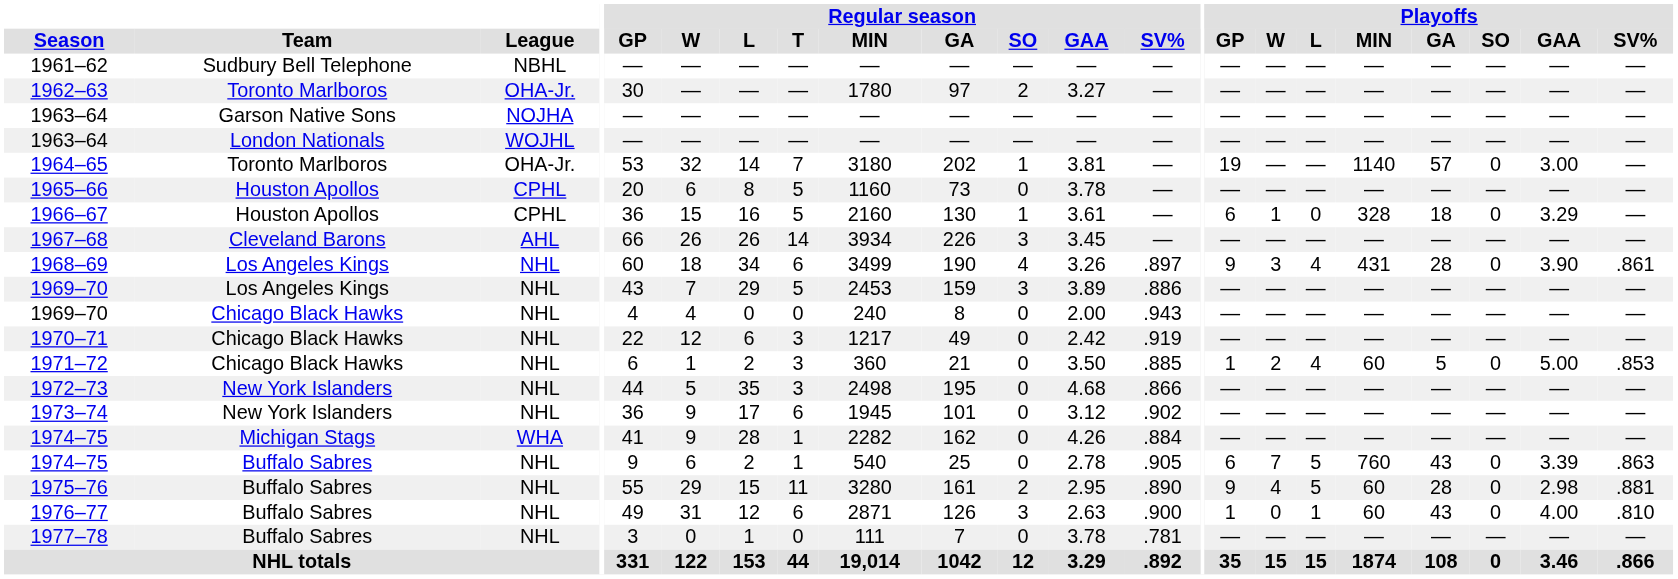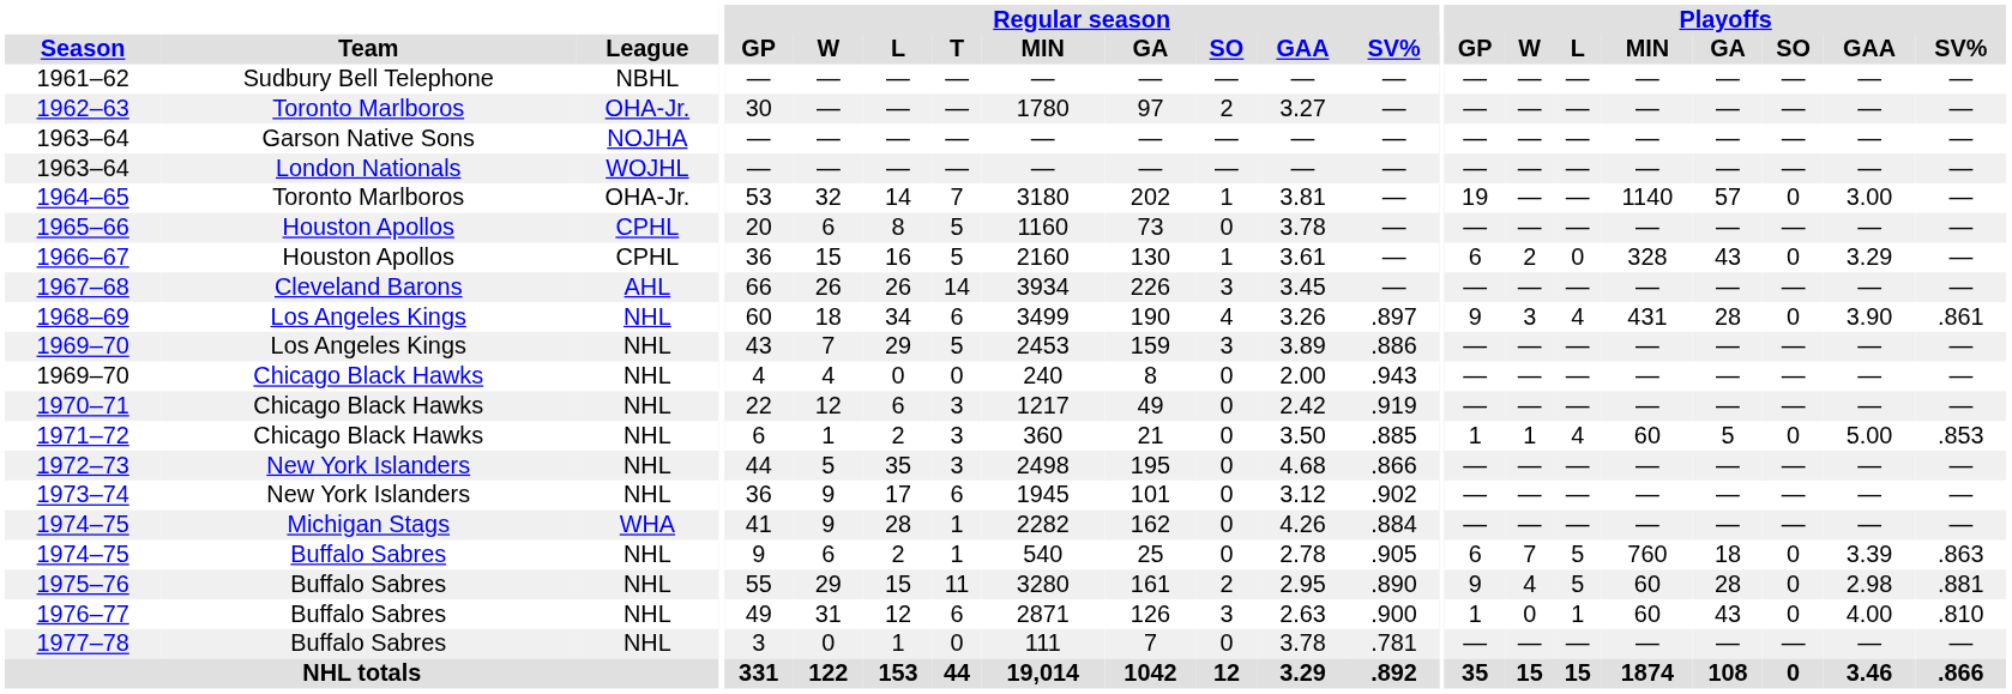 <table border="0" cellpadding="1" cellspacing="0" style="text-align:center; width:85%">
 <tr ALIGN="center" bgcolor="#e0e0e0">
 <th align="center" colspan="3" bgcolor="#ffffff"></th>
 <th align="center" rowspan="99" bgcolor="#ffffff"></th>
 <th align="center" colspan="9" bgcolor="#e0e0e0"><a href='#'>Regular season</a></th>
 <th align="center" rowspan="99" bgcolor="#ffffff"></th>
 <th align="center" colspan="8" bgcolor="#e0e0e0"><a href='#'>Playoffs</a></th>
 </tr>
 <tr ALIGN="center" bgcolor="#e0e0e0">
 <th><a href='#'>Season</a></th>
 <th>Team</th>
 <th>League</th>
 <th>GP</th>
 <th>W</th>
 <th>L</th>
 <th>T</th>
 <th>MIN</th>
 <th>GA</th>
 <th><a href='#'>SO</a></th>
 <th><a href='#'>GAA</a></th>
 <th><a href='#'>SV%</a></th>
 <th>GP</th>
 <th>W</th>
 <th>L</th>
 <th>MIN</th>
 <th>GA</th>
 <th>SO</th>
 <th>GAA</th>
 <th>SV%</th>
 </tr>
 <tr>
 <td>1961–62</td>
 <td>Sudbury Bell Telephone</td>
 <td>NBHL</td>
 <td>—</td>
 <td>—</td>
 <td>—</td>
 <td>—</td>
 <td>—</td>
 <td>—</td>
 <td>—</td>
 <td>—</td>
 <td>—</td>
 <td>—</td>
 <td>—</td>
 <td>—</td>
 <td>—</td>
 <td>—</td>
 <td>—</td>
 <td>—</td>
 <td>—</td>
 </tr>
 <tr bgcolor="#f0f0f0">
 <td><a href='#'>1962–63</a></td>
 <td><a href='#'>Toronto Marlboros</a></td>
 <td><a href='#'>OHA-Jr.</a></td>
 <td>30</td>
 <td>—</td>
 <td>—</td>
 <td>—</td>
 <td>1780</td>
 <td>97</td>
 <td>2</td>
 <td>3.27</td>
 <td>—</td>
 <td>—</td>
 <td>—</td>
 <td>—</td>
 <td>—</td>
 <td>—</td>
 <td>—</td>
 <td>—</td>
 <td>—</td>
 </tr>
 <tr>
 <td>1963–64</td>
 <td>Garson Native Sons</td>
 <td><a href='#'>NOJHA</a></td>
 <td>—</td>
 <td>—</td>
 <td>—</td>
 <td>—</td>
 <td>—</td>
 <td>—</td>
 <td>—</td>
 <td>—</td>
 <td>—</td>
 <td>—</td>
 <td>—</td>
 <td>—</td>
 <td>—</td>
 <td>—</td>
 <td>—</td>
 <td>—</td>
 <td>—</td>
 </tr>
 <tr bgcolor="#f0f0f0">
 <td>1963–64</td>
 <td><a href='#'>London Nationals</a></td>
 <td><a href='#'>WOJHL</a></td>
 <td>—</td>
 <td>—</td>
 <td>—</td>
 <td>—</td>
 <td>—</td>
 <td>—</td>
 <td>—</td>
 <td>—</td>
 <td>—</td>
 <td>—</td>
 <td>—</td>
 <td>—</td>
 <td>—</td>
 <td>—</td>
 <td>—</td>
 <td>—</td>
 <td>—</td>
 </tr>
 <tr>
 <td><a href='#'>1964–65</a></td>
 <td>Toronto Marlboros</td>
 <td>OHA-Jr.</td>
 <td>53</td>
 <td>32</td>
 <td>14</td>
 <td>7</td>
 <td>3180</td>
 <td>202</td>
 <td>1</td>
 <td>3.81</td>
 <td>—</td>
 <td>19</td>
 <td>—</td>
 <td>—</td>
 <td>1140</td>
 <td>57</td>
 <td>0</td>
 <td>3.00</td>
 <td>—</td>
 </tr>
 <tr bgcolor="#f0f0f0">
 <td><a href='#'>1965–66</a></td>
 <td><a href='#'>Houston Apollos</a></td>
 <td><a href='#'>CPHL</a></td>
 <td>20</td>
 <td>6</td>
 <td>8</td>
 <td>5</td>
 <td>1160</td>
 <td>73</td>
 <td>0</td>
 <td>3.78</td>
 <td>—</td>
 <td>—</td>
 <td>—</td>
 <td>—</td>
 <td>—</td>
 <td>—</td>
 <td>—</td>
 <td>—</td>
 <td>—</td>
 </tr>
 <tr>
 <td><a href='#'>1966–67</a></td>
 <td>Houston Apollos</td>
 <td>CPHL</td>
 <td>36</td>
 <td>15</td>
 <td>16</td>
 <td>5</td>
 <td>2160</td>
 <td>130</td>
 <td>1</td>
 <td>3.61</td>
 <td>—</td>
 <td>6</td>
-<td>1</td>
+<td>2</td>
 <td>0</td>
 <td>328</td>
-<td>18</td>
+<td>43</td>
 <td>0</td>
 <td>3.29</td>
 <td>—</td>
 </tr>
 <tr bgcolor="#f0f0f0">
 <td><a href='#'>1967–68</a></td>
 <td><a href='#'>Cleveland Barons</a></td>
 <td><a href='#'>AHL</a></td>
 <td>66</td>
 <td>26</td>
 <td>26</td>
 <td>14</td>
 <td>3934</td>
 <td>226</td>
 <td>3</td>
 <td>3.45</td>
 <td>—</td>
 <td>—</td>
 <td>—</td>
 <td>—</td>
 <td>—</td>
 <td>—</td>
 <td>—</td>
 <td>—</td>
 <td>—</td>
 </tr>
 <tr>
 <td><a href='#'>1968–69</a></td>
 <td><a href='#'>Los Angeles Kings</a></td>
 <td><a href='#'>NHL</a></td>
 <td>60</td>
 <td>18</td>
 <td>34</td>
 <td>6</td>
 <td>3499</td>
 <td>190</td>
 <td>4</td>
 <td>3.26</td>
 <td>.897</td>
 <td>9</td>
 <td>3</td>
 <td>4</td>
 <td>431</td>
 <td>28</td>
 <td>0</td>
 <td>3.90</td>
 <td>.861</td>
 </tr>
 <tr bgcolor="#f0f0f0">
 <td><a href='#'>1969–70</a></td>
 <td>Los Angeles Kings</td>
 <td>NHL</td>
 <td>43</td>
 <td>7</td>
 <td>29</td>
 <td>5</td>
 <td>2453</td>
 <td>159</td>
 <td>3</td>
 <td>3.89</td>
 <td>.886</td>
 <td>—</td>
 <td>—</td>
 <td>—</td>
 <td>—</td>
 <td>—</td>
 <td>—</td>
 <td>—</td>
 <td>—</td>
 </tr>
 <tr>
 <td>1969–70</td>
 <td><a href='#'>Chicago Black Hawks</a></td>
 <td>NHL</td>
 <td>4</td>
 <td>4</td>
 <td>0</td>
 <td>0</td>
 <td>240</td>
 <td>8</td>
 <td>0</td>
 <td>2.00</td>
 <td>.943</td>
 <td>—</td>
 <td>—</td>
 <td>—</td>
 <td>—</td>
 <td>—</td>
 <td>—</td>
 <td>—</td>
 <td>—</td>
 </tr>
 <tr bgcolor="#f0f0f0">
 <td><a href='#'>1970–71</a></td>
 <td>Chicago Black Hawks</td>
 <td>NHL</td>
 <td>22</td>
 <td>12</td>
 <td>6</td>
 <td>3</td>
 <td>1217</td>
 <td>49</td>
 <td>0</td>
 <td>2.42</td>
 <td>.919</td>
 <td>—</td>
 <td>—</td>
 <td>—</td>
 <td>—</td>
 <td>—</td>
 <td>—</td>
 <td>—</td>
 <td>—</td>
 </tr>
 <tr>
 <td><a href='#'>1971–72</a></td>
 <td>Chicago Black Hawks</td>
 <td>NHL</td>
 <td>6</td>
 <td>1</td>
 <td>2</td>
 <td>3</td>
 <td>360</td>
 <td>21</td>
 <td>0</td>
 <td>3.50</td>
 <td>.885</td>
 <td>1</td>
-<td>2</td>
+<td>1</td>
 <td>4</td>
 <td>60</td>
 <td>5</td>
 <td>0</td>
 <td>5.00</td>
 <td>.853</td>
 </tr>
 <tr bgcolor="#f0f0f0">
 <td><a href='#'>1972–73</a></td>
 <td><a href='#'>New York Islanders</a></td>
 <td>NHL</td>
 <td>44</td>
 <td>5</td>
 <td>35</td>
 <td>3</td>
 <td>2498</td>
 <td>195</td>
 <td>0</td>
 <td>4.68</td>
 <td>.866</td>
 <td>—</td>
 <td>—</td>
 <td>—</td>
 <td>—</td>
 <td>—</td>
 <td>—</td>
 <td>—</td>
 <td>—</td>
 </tr>
 <tr>
 <td><a href='#'>1973–74</a></td>
 <td>New York Islanders</td>
 <td>NHL</td>
 <td>36</td>
 <td>9</td>
 <td>17</td>
 <td>6</td>
 <td>1945</td>
 <td>101</td>
 <td>0</td>
 <td>3.12</td>
 <td>.902</td>
 <td>—</td>
 <td>—</td>
 <td>—</td>
 <td>—</td>
 <td>—</td>
 <td>—</td>
 <td>—</td>
 <td>—</td>
 </tr>
 <tr bgcolor="#f0f0f0">
 <td><a href='#'>1974–75</a></td>
 <td><a href='#'>Michigan Stags</a></td>
 <td><a href='#'>WHA</a></td>
 <td>41</td>
 <td>9</td>
 <td>28</td>
 <td>1</td>
 <td>2282</td>
 <td>162</td>
 <td>0</td>
 <td>4.26</td>
 <td>.884</td>
 <td>—</td>
 <td>—</td>
 <td>—</td>
 <td>—</td>
 <td>—</td>
 <td>—</td>
 <td>—</td>
 <td>—</td>
 </tr>
 <tr>
 <td><a href='#'>1974–75</a></td>
 <td><a href='#'>Buffalo Sabres</a></td>
 <td>NHL</td>
 <td>9</td>
 <td>6</td>
 <td>2</td>
 <td>1</td>
 <td>540</td>
 <td>25</td>
 <td>0</td>
 <td>2.78</td>
 <td>.905</td>
 <td>6</td>
 <td>7</td>
 <td>5</td>
 <td>760</td>
-<td>43</td>
+<td>18</td>
 <td>0</td>
 <td>3.39</td>
 <td>.863</td>
 </tr>
 <tr bgcolor="#f0f0f0">
 <td><a href='#'>1975–76</a></td>
 <td>Buffalo Sabres</td>
 <td>NHL</td>
 <td>55</td>
 <td>29</td>
 <td>15</td>
 <td>11</td>
 <td>3280</td>
 <td>161</td>
 <td>2</td>
 <td>2.95</td>
 <td>.890</td>
 <td>9</td>
 <td>4</td>
 <td>5</td>
 <td>60</td>
 <td>28</td>
 <td>0</td>
 <td>2.98</td>
 <td>.881</td>
 </tr>
 <tr>
 <td><a href='#'>1976–77</a></td>
 <td>Buffalo Sabres</td>
 <td>NHL</td>
 <td>49</td>
 <td>31</td>
 <td>12</td>
 <td>6</td>
 <td>2871</td>
 <td>126</td>
 <td>3</td>
 <td>2.63</td>
 <td>.900</td>
 <td>1</td>
 <td>0</td>
 <td>1</td>
 <td>60</td>
 <td>43</td>
 <td>0</td>
 <td>4.00</td>
 <td>.810</td>
 </tr>
 <tr bgcolor="#f0f0f0">
 <td><a href='#'>1977–78</a></td>
 <td>Buffalo Sabres</td>
 <td>NHL</td>
 <td>3</td>
 <td>0</td>
 <td>1</td>
 <td>0</td>
 <td>111</td>
 <td>7</td>
 <td>0</td>
 <td>3.78</td>
 <td>.781</td>
 <td>—</td>
 <td>—</td>
 <td>—</td>
 <td>—</td>
 <td>—</td>
 <td>—</td>
 <td>—</td>
 <td>—</td>
 </tr>
 <tr bgcolor="#e0e0e0">
 <th colspan="3">NHL totals</th>
 <th>331</th>
 <th>122</th>
 <th>153</th>
 <th>44</th>
 <th>19,014</th>
 <th>1042</th>
 <th>12</th>
 <th>3.29</th>
 <th>.892</th>
 <th>35</th>
 <th>15</th>
 <th>15</th>
 <th>1874</th>
 <th>108</th>
 <th>0</th>
 <th>3.46</th>
 <th>.866</th>
 </tr>
 </table>
